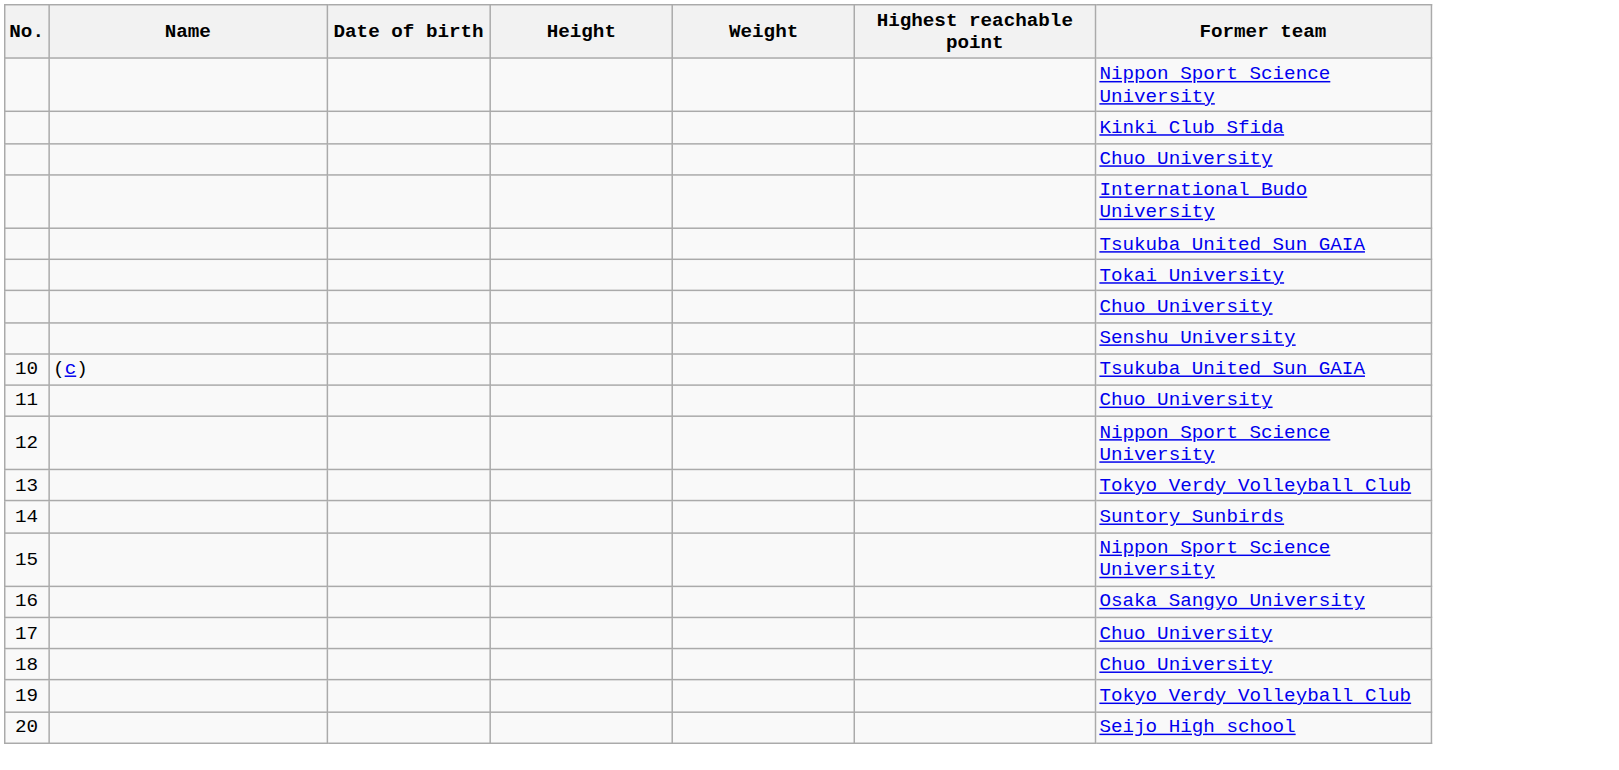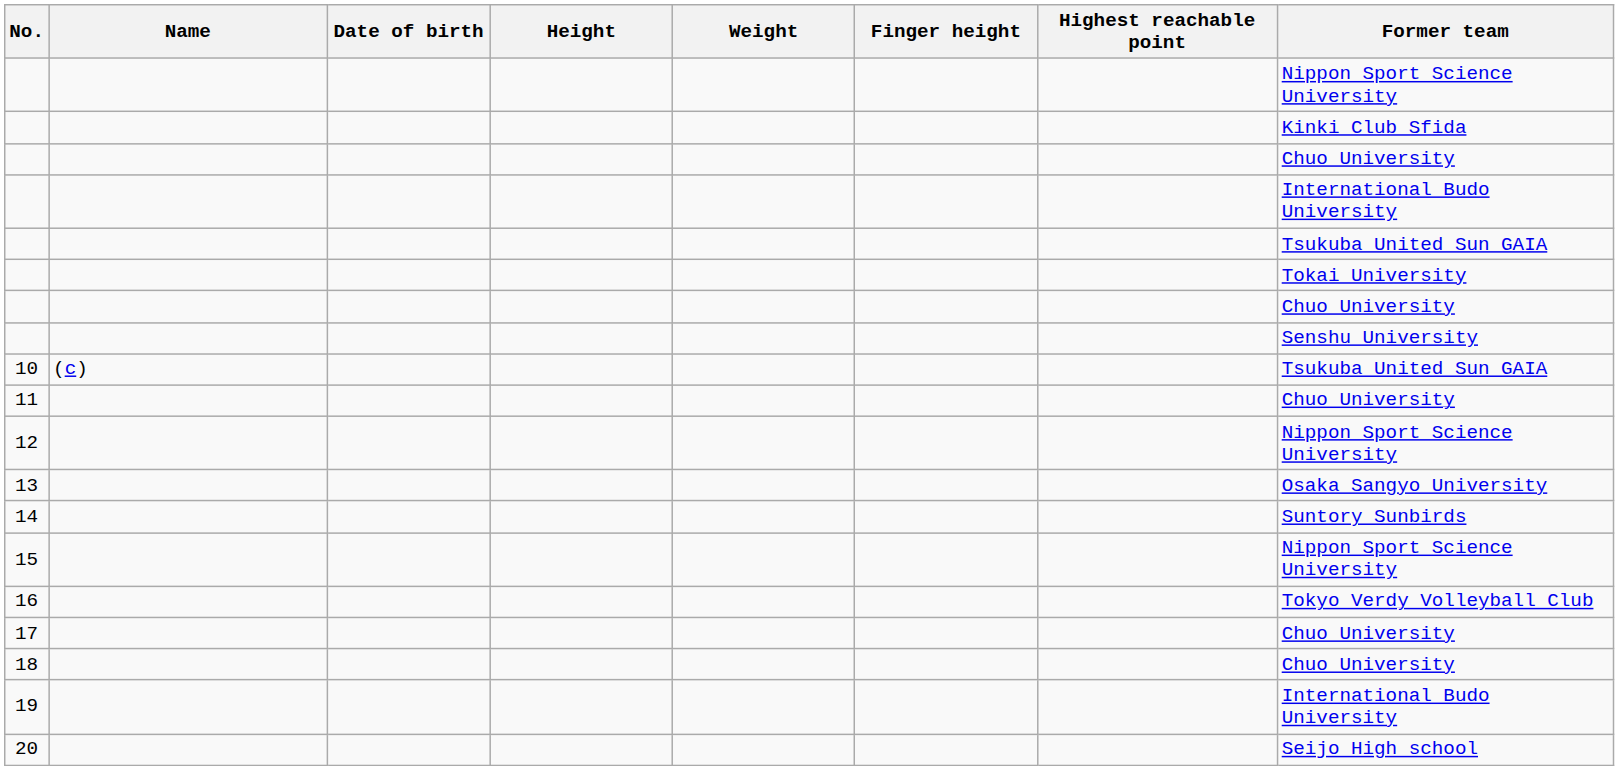 <table class="wikitable sortable" style="font-size:100%; text-align:center;">
 <tr>
 <th>No.</th>
 <th style="width:14em">Name</th>
 <th style="width:8em">Date of birth</th>
 <th style="width:9em">Height</th>
 <th style="width:9em">Weight</th>
+<th style="width:9em">Finger height</th>
 <th style="width:12em">Highest reachable point</th>
 <th style="width:17em">Former team</th>
 </tr>
 <tr>
 <td></td>
 <td align=left></td>
 <td align=right></td>
+<td></td>
 <td></td>
 <td></td>
 <td></td>
 <td align=left> <a href='#'>Nippon Sport Science University</a></td>
 </tr>
 <tr>
 <td></td>
 <td align=left></td>
 <td align=right></td>
 <td></td>
 <td></td>
 <td></td>
+<td></td>
 <td align=left> <a href='#'>Kinki Club Sfida</a></td>
 </tr>
 <tr>
 <td></td>
 <td align=left></td>
 <td align=right></td>
+<td></td>
 <td></td>
 <td></td>
 <td></td>
 <td align=left> <a href='#'>Chuo University</a></td>
 </tr>
 <tr>
 <td></td>
 <td align=left></td>
 <td align=right></td>
 <td></td>
 <td></td>
 <td></td>
+<td></td>
 <td align=left> <a href='#'>International Budo University</a></td>
 </tr>
 <tr>
 <td></td>
 <td align=left></td>
 <td align=right></td>
+<td></td>
 <td></td>
 <td></td>
 <td></td>
 <td align=left> <a href='#'>Tsukuba United Sun GAIA</a></td>
 </tr>
 <tr>
 <td></td>
 <td align=left></td>
 <td align=right></td>
 <td></td>
 <td></td>
 <td></td>
+<td></td>
 <td align=left> <a href='#'>Tokai University</a></td>
 </tr>
 <tr>
 <td></td>
 <td align=left></td>
 <td align=right></td>
+<td></td>
 <td></td>
 <td></td>
 <td></td>
 <td align=left> <a href='#'>Chuo University</a></td>
 </tr>
 <tr>
 <td></td>
 <td align=left></td>
 <td align=right></td>
 <td></td>
 <td></td>
 <td></td>
+<td></td>
 <td align=left> <a href='#'>Senshu University</a></td>
 </tr>
 <tr>
 <td>10</td>
 <td align=left> (<a href='#'>c</a>)</td>
 <td align=right></td>
+<td></td>
 <td></td>
 <td></td>
 <td></td>
 <td align=left> <a href='#'>Tsukuba United Sun GAIA</a></td>
 </tr>
 <tr>
 <td>11</td>
 <td align=left></td>
 <td align=right></td>
 <td></td>
 <td></td>
 <td></td>
+<td></td>
 <td align=left> <a href='#'>Chuo University</a></td>
 </tr>
 <tr>
 <td>12</td>
 <td align=left></td>
 <td align=right></td>
+<td></td>
 <td></td>
 <td></td>
 <td></td>
 <td align=left> <a href='#'>Nippon Sport Science University</a></td>
 </tr>
 <tr>
 <td>13</td>
 <td align=left></td>
 <td align=right></td>
 <td></td>
 <td></td>
 <td></td>
-<td align=left> <a href='#'>Tokyo Verdy Volleyball Club</a></td>
+<td></td>
+<td align=left> <a href='#'>Osaka Sangyo University</a></td>
 </tr>
 <tr>
 <td>14</td>
 <td align=left></td>
 <td align=right></td>
+<td></td>
 <td></td>
 <td></td>
 <td></td>
 <td align=left> <a href='#'>Suntory Sunbirds</a></td>
 </tr>
 <tr>
 <td>15</td>
 <td align=left></td>
 <td align=right></td>
 <td></td>
 <td></td>
 <td></td>
+<td></td>
 <td align=left> <a href='#'>Nippon Sport Science University</a></td>
 </tr>
 <tr>
 <td>16</td>
 <td align=left></td>
 <td align=right></td>
 <td></td>
 <td></td>
 <td></td>
-<td align=left> <a href='#'>Osaka Sangyo University</a></td>
+<td></td>
+<td align=left> <a href='#'>Tokyo Verdy Volleyball Club</a></td>
 </tr>
 <tr>
 <td>17</td>
 <td align=left></td>
 <td align=right></td>
+<td></td>
 <td></td>
 <td></td>
 <td></td>
 <td align=left> <a href='#'>Chuo University</a></td>
 </tr>
 <tr>
 <td>18</td>
 <td align=left></td>
 <td align=right></td>
 <td></td>
 <td></td>
 <td></td>
+<td></td>
 <td align=left> <a href='#'>Chuo University</a></td>
 </tr>
 <tr>
 <td>19</td>
 <td align=left></td>
 <td align=right></td>
 <td></td>
 <td></td>
 <td></td>
-<td align=left> <a href='#'>Tokyo Verdy Volleyball Club</a></td>
+<td></td>
+<td align=left> <a href='#'>International Budo University</a></td>
 </tr>
 <tr>
 <td>20</td>
 <td align=left></td>
 <td align=right></td>
 <td></td>
 <td></td>
 <td></td>
+<td></td>
 <td align=left> <a href='#'>Seijo High school</a></td>
 </tr>
 </table>
